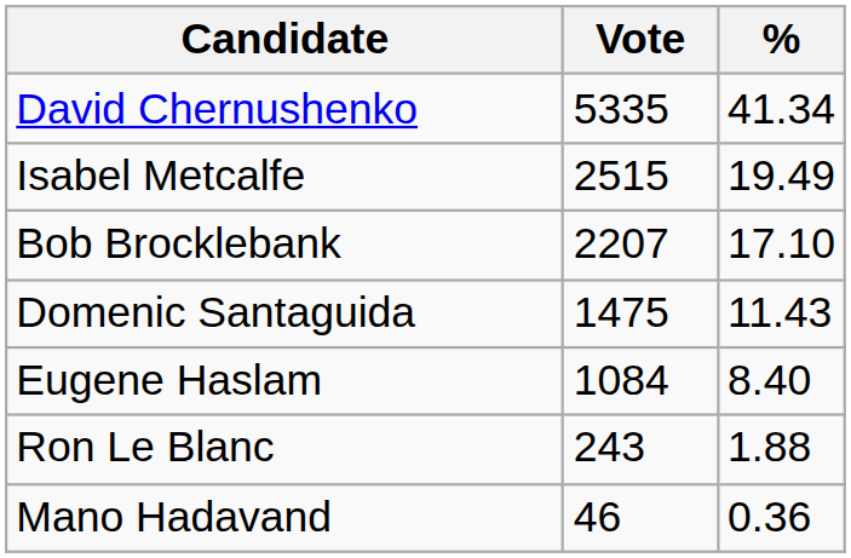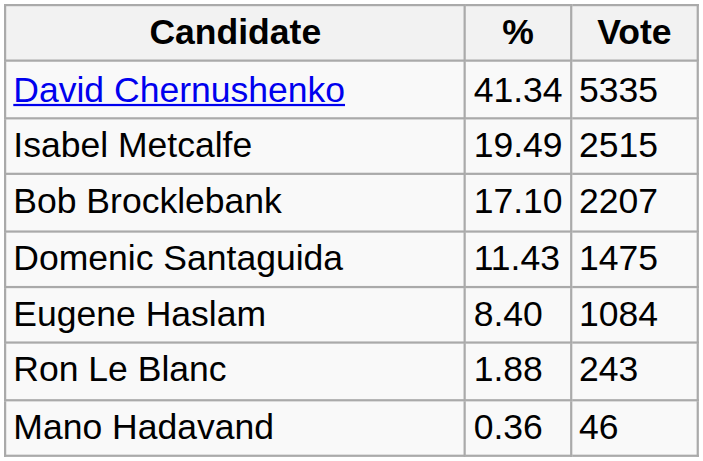 <table class="wikitable">
 <tr>
 <th bgcolor="#DDDDFF" width="200px">Candidate</th>
+<th bgcolor="#DDDDFF" width="30px">%</th>
 <th bgcolor="#DDDDFF" width="50px">Vote</th>
-<th bgcolor="#DDDDFF" width="30px">%</th>
 </tr>
 <tr>
 <td><a href='#'>David Chernushenko</a></td>
+<td>41.34</td>
 <td>5335</td>
-<td>41.34</td>
 </tr>
 <tr>
 <td>Isabel Metcalfe</td>
+<td>19.49</td>
 <td>2515</td>
-<td>19.49</td>
 </tr>
 <tr>
 <td>Bob Brocklebank</td>
+<td>17.10</td>
 <td>2207</td>
-<td>17.10</td>
 </tr>
 <tr>
 <td>Domenic Santaguida</td>
+<td>11.43</td>
 <td>1475</td>
-<td>11.43</td>
 </tr>
 <tr>
 <td>Eugene Haslam</td>
+<td>8.40</td>
 <td>1084</td>
-<td>8.40</td>
 </tr>
 <tr>
 <td>Ron Le Blanc</td>
+<td>1.88</td>
 <td>243</td>
-<td>1.88</td>
 </tr>
 <tr>
 <td>Mano Hadavand</td>
+<td>0.36</td>
 <td>46</td>
-<td>0.36</td>
 </tr>
 </table>
